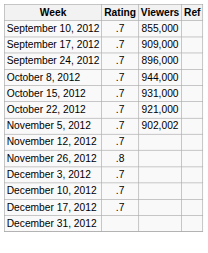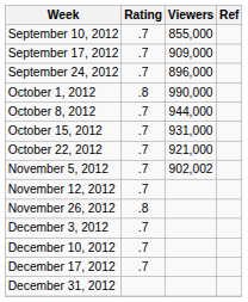 <table class="wikitable" style="text-align:center">
 <tr>
 <th>Week</th>
 <th>Rating</th>
 <th>Viewers</th>
 <th>Ref</th>
 </tr>
 <tr>
 <td align="left">September 10, 2012</td>
 <td>.7</td>
 <td>855,000</td>
 <td></td>
 </tr>
 <tr>
 <td align="left">September 17, 2012</td>
 <td>.7</td>
 <td>909,000</td>
 <td></td>
 </tr>
 <tr>
 <td align="left">September 24, 2012</td>
 <td>.7</td>
 <td>896,000</td>
+<td></td>
+</tr>
+<tr>
+<td align="left">October 1, 2012</td>
+<td>.8</td>
+<td>990,000</td>
 <td></td>
 </tr>
 <tr>
 <td align="left">October 8, 2012</td>
 <td>.7</td>
 <td>944,000</td>
 <td></td>
 </tr>
 <tr>
 <td align="left">October 15, 2012</td>
 <td>.7</td>
 <td>931,000</td>
 <td></td>
 </tr>
 <tr>
 <td align="left">October 22, 2012</td>
 <td>.7</td>
 <td>921,000</td>
 <td></td>
 </tr>
 <tr>
 <td align="left">November 5, 2012</td>
 <td>.7</td>
 <td>902,002</td>
 <td></td>
 </tr>
 <tr>
 <td align="left">November 12, 2012</td>
 <td>.7</td>
 <td></td>
 <td></td>
 </tr>
 <tr>
 <td align="left">November 26, 2012</td>
 <td>.8</td>
 <td></td>
 <td></td>
 </tr>
 <tr>
 <td align="left">December 3, 2012</td>
 <td>.7</td>
 <td></td>
 <td></td>
 </tr>
 <tr>
 <td align="left">December 10, 2012</td>
 <td>.7</td>
 <td></td>
 <td></td>
 </tr>
 <tr>
 <td align="left">December 17, 2012</td>
 <td>.7</td>
 <td></td>
 <td></td>
 </tr>
 <tr>
 <td align="left">December 31, 2012</td>
 <td></td>
 <td></td>
 <td></td>
 </tr>
 <tr>
 </tr>
 </table>
